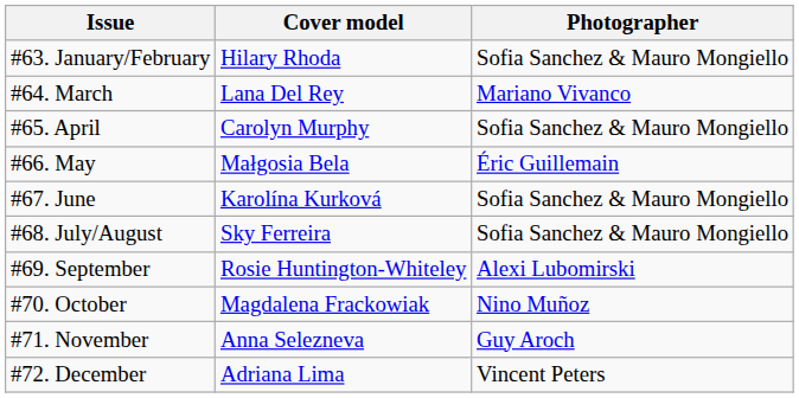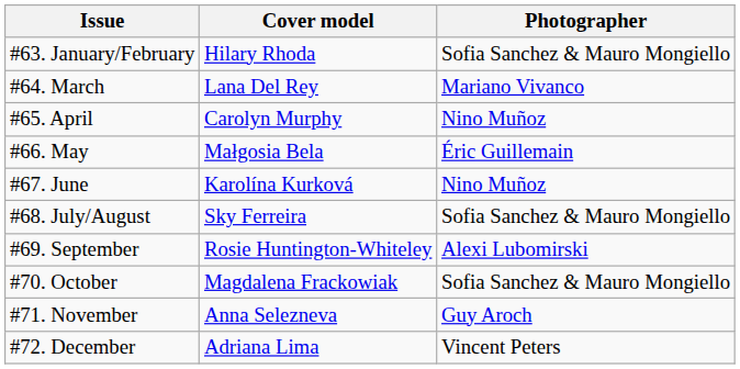 <table class="sortable wikitable">
 <tr>
 <th>Issue</th>
 <th>Cover model</th>
 <th>Photographer</th>
 </tr>
 <tr>
 <td>#63. January/February</td>
 <td><a href='#'>Hilary Rhoda</a></td>
 <td>Sofia Sanchez & Mauro Mongiello</td>
 </tr>
 <tr>
 <td>#64. March</td>
 <td><a href='#'>Lana Del Rey</a></td>
 <td><a href='#'>Mariano Vivanco</a></td>
 </tr>
 <tr>
 <td>#65. April</td>
 <td><a href='#'>Carolyn Murphy</a></td>
-<td>Sofia Sanchez & Mauro Mongiello</td>
+<td><a href='#'>Nino Muñoz</a></td>
 </tr>
 <tr>
 <td>#66. May</td>
 <td><a href='#'>Małgosia Bela</a></td>
 <td><a href='#'>Éric Guillemain</a></td>
 </tr>
 <tr>
 <td>#67. June</td>
 <td><a href='#'>Karolína Kurková</a></td>
-<td>Sofia Sanchez & Mauro Mongiello</td>
+<td><a href='#'>Nino Muñoz</a></td>
 </tr>
 <tr>
 <td>#68. July/August</td>
 <td><a href='#'>Sky Ferreira</a></td>
 <td>Sofia Sanchez & Mauro Mongiello</td>
 </tr>
 <tr>
 <td>#69. September</td>
 <td><a href='#'>Rosie Huntington-Whiteley</a></td>
 <td><a href='#'>Alexi Lubomirski</a></td>
 </tr>
 <tr>
 <td>#70. October</td>
 <td><a href='#'>Magdalena Frackowiak</a></td>
-<td><a href='#'>Nino Muñoz</a></td>
+<td>Sofia Sanchez & Mauro Mongiello</td>
 </tr>
 <tr>
 <td>#71. November</td>
 <td><a href='#'>Anna Selezneva</a></td>
 <td><a href='#'>Guy Aroch</a></td>
 </tr>
 <tr>
 <td>#72. December</td>
 <td><a href='#'>Adriana Lima</a></td>
 <td>Vincent Peters</td>
 </tr>
 </table>
